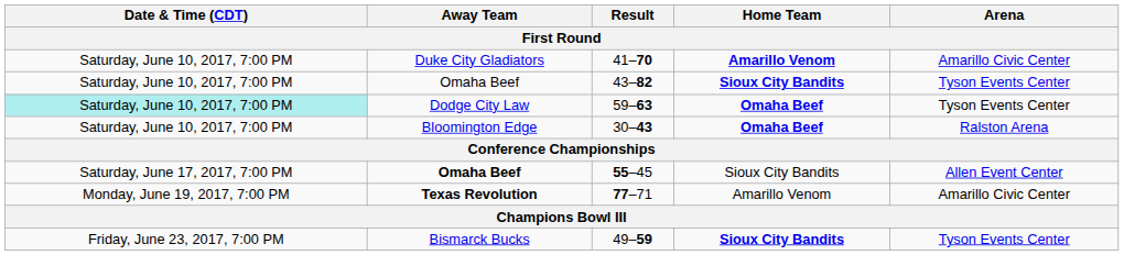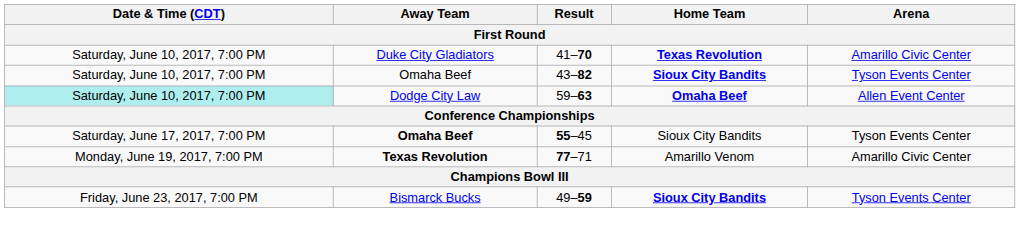 <table class="wikitable" style="width:100%; text-align:center">
 <tr>
 <th>Date & Time (<a href='#'>CDT</a>)</th>
 <th>Away Team</th>
 <th>Result</th>
 <th>Home Team</th>
 <th>Arena</th>
 </tr>
 <tr>
 <th colspan=5>First Round</th>
 </tr>
 <tr>
 <td>Saturday, June 10, 2017, 7:00 PM</td>
 <td><a href='#'>Duke City Gladiators</a></td>
 <td>41–<strong>70</strong></td>
-<td><strong><a href='#'>Amarillo Venom</a></strong></td>
+<td><strong><a href='#'>Texas Revolution</a></strong></td>
 <td><a href='#'>Amarillo Civic Center</a></td>
 </tr>
 <tr>
 <td>Saturday, June 10, 2017, 7:00 PM</td>
 <td>Omaha Beef</td>
 <td>43–<strong>82</strong></td>
 <td><strong><a href='#'>Sioux City Bandits</a></strong></td>
 <td><a href='#'>Tyson Events Center</a></td>
 </tr>
 <tr>
 <td style="background: paleturquoise;">Saturday, June 10, 2017, 7:00 PM</td>
 <td><a href='#'>Dodge City Law</a></td>
 <td>59–<strong>63</strong></td>
 <td><strong><a href='#'>Omaha Beef</a></strong></td>
-<td>Tyson Events Center</td>
-</tr>
-<tr>
-<td>Saturday, June 10, 2017, 7:00 PM</td>
-<td><a href='#'>Bloomington Edge</a></td>
-<td>30–<strong>43</strong></td>
-<td><strong><a href='#'>Omaha Beef</a></strong></td>
-<td><a href='#'>Ralston Arena</a></td>
+<td><a href='#'>Allen Event Center</a></td>
 </tr>
 <tr>
 <th colspan=5>Conference Championships</th>
 </tr>
 <tr>
 <td>Saturday, June 17, 2017, 7:00 PM</td>
 <td><strong>Omaha Beef</strong></td>
 <td><strong>55</strong>–45</td>
 <td>Sioux City Bandits</td>
-<td><a href='#'>Allen Event Center</a></td>
+<td>Tyson Events Center</td>
 </tr>
 <tr>
 <td>Monday, June 19, 2017, 7:00 PM</td>
 <td><strong>Texas Revolution</strong></td>
 <td><strong>77</strong>–71</td>
 <td>Amarillo Venom</td>
 <td>Amarillo Civic Center</td>
 </tr>
 <tr>
 <th colspan=5>Champions Bowl III</th>
 </tr>
 <tr>
 <td>Friday, June 23, 2017, 7:00 PM</td>
 <td><a href='#'>Bismarck Bucks</a></td>
 <td>49–<strong>59</strong></td>
 <td><strong><a href='#'>Sioux City Bandits</a></strong></td>
 <td><a href='#'>Tyson Events Center</a></td>
 </tr>
 </table>
